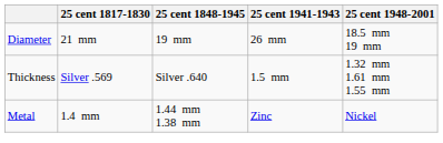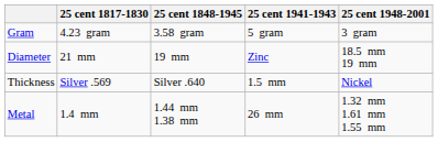 <table class="wikitable">
 <tr>
 <th></th>
 <th>25 cent 1817-1830</th>
 <th>25 cent 1848-1945</th>
 <th>25 cent 1941-1943</th>
 <th>25 cent 1948-2001</th>
 </tr>
 <tr>
+<td><a href='#'>Gram</a></td>
+<td>4.23  gram</td>
+<td>3.58  gram</td>
+<td>5  gram</td>
+<td>3  gram</td>
+</tr>
+<tr>
 <td><a href='#'>Diameter</a></td>
 <td>21  mm</td>
 <td>19  mm</td>
-<td>26  mm</td>
+<td><a href='#'>Zinc</a></td>
 <td>18.5  mm <br>19  mm </td>
 </tr>
 <tr>
 <td>Thickness</td>
 <td><a href='#'>Silver</a> .569</td>
 <td>Silver .640</td>
 <td>1.5  mm</td>
-<td>1.32  mm <br>1.61  mm <br>1.55  mm </td>
+<td><a href='#'>Nickel</a></td>
 </tr>
 <tr>
 <td><a href='#'>Metal</a></td>
 <td>1.4  mm</td>
 <td>1.44  mm <br>1.38  mm </td>
-<td><a href='#'>Zinc</a></td>
-<td><a href='#'>Nickel</a></td>
+<td>26  mm</td>
+<td>1.32  mm <br>1.61  mm <br>1.55  mm </td>
 </tr>
 </table>
